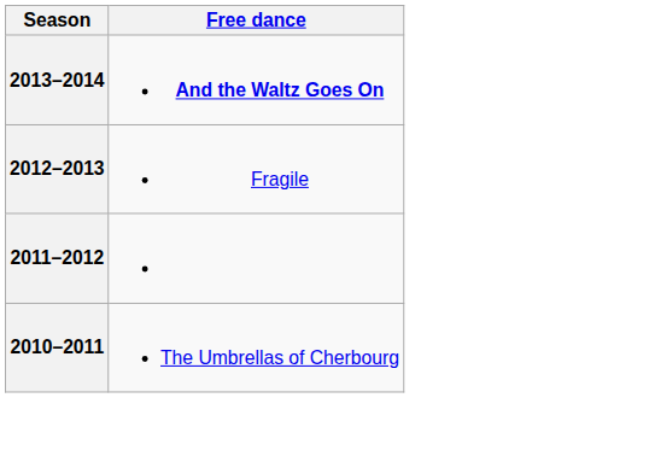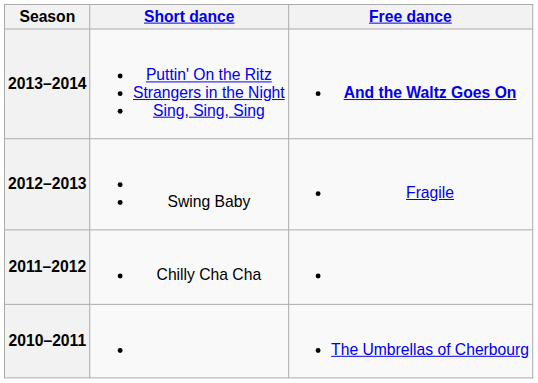 <table class=wikitable style=text-align:center>
 <tr>
 <th>Season</th>
+<th><a href='#'>Short dance</a></th>
 <th><a href='#'>Free dance</a></th>
 </tr>
 <tr>
 <th>2013–2014 <br> </th>
+<td><br><ul><li> <a href='#'>Puttin' On the Ritz</a> <br></li><li> <a href='#'>Strangers in the Night</a> <br></li><li> <a href='#'>Sing, Sing, Sing</a> <br></li></ul></td>
 <td><strong><br><ul><li><a href='#'>And the Waltz Goes On</a> <br></li></ul></strong></td>
 </tr>
 <tr>
 <th>2012–2013 <br> </th>
+<td><br><ul><li></li><li> Swing Baby</li></ul></td>
 <td><br><ul><li><a href='#'>Fragile</a> <br></li></ul></td>
 </tr>
 <tr>
 <th>2011–2012</th>
+<td><br><ul><li>Chilly Cha Cha</li></ul></td>
 <td><br><ul><li></li></ul></td>
 </tr>
 <tr>
 <th>2010–2011</th>
+<td><br><ul><li></li></ul></td>
 <td><br><ul><li><a href='#'>The Umbrellas of Cherbourg</a> <br></li></ul></td>
 </tr>
 </table>
